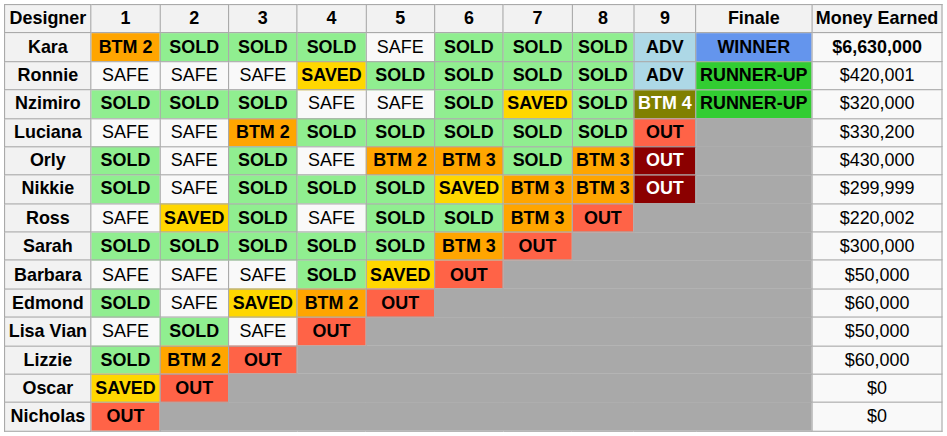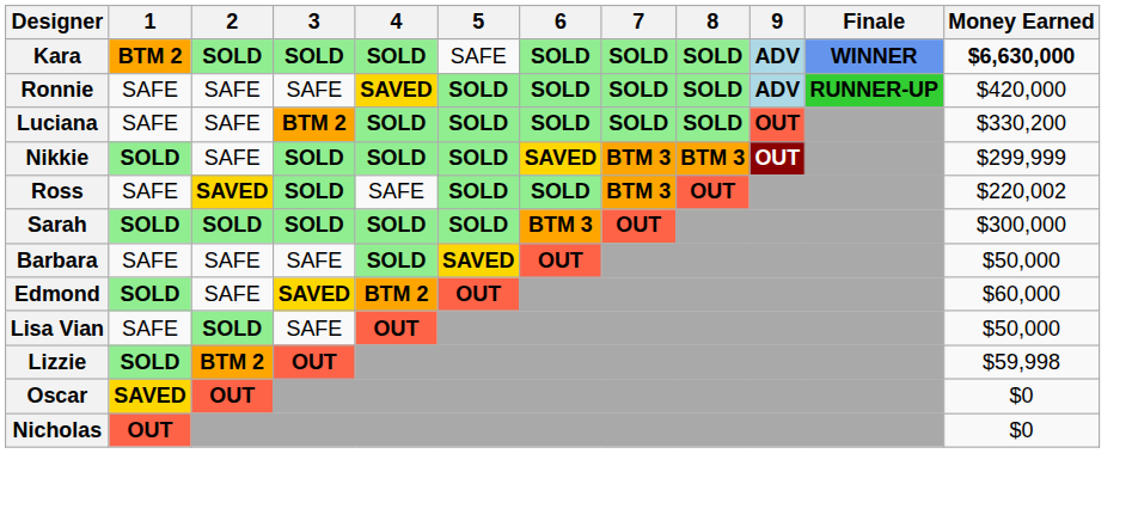 <table class="wikitable" style="text-align:center">
 <tr>
 <th>Designer</th>
 <th>1</th>
 <th>2</th>
 <th>3</th>
 <th>4</th>
 <th>5</th>
 <th>6</th>
 <th>7</th>
 <th>8</th>
 <th>9</th>
 <th>Finale</th>
 <th>Money Earned</th>
 </tr>
 <tr>
 <th>Kara</th>
 <td style="background:orange;"><strong>BTM 2</strong></td>
 <td style="background:lightgreen;"><strong>SOLD</strong></td>
 <td style="background:lightgreen;"><strong>SOLD</strong></td>
 <td style="background:lightgreen;"><strong>SOLD</strong></td>
 <td>SAFE</td>
 <td style="background:lightgreen;"><strong>SOLD</strong></td>
 <td style="background:lightgreen;"><strong>SOLD</strong></td>
 <td style="background:lightgreen;"><strong>SOLD</strong></td>
 <td style="background:lightblue;"><strong>ADV</strong></td>
 <td style="background:cornflowerblue;"><strong>WINNER</strong></td>
 <td><strong>$6,630,000</strong></td>
 </tr>
 <tr>
 <th>Ronnie</th>
 <td>SAFE</td>
 <td>SAFE</td>
 <td>SAFE</td>
 <td style="background:gold;"><strong>SAVED</strong></td>
 <td style="background:lightgreen;"><strong>SOLD</strong></td>
 <td style="background:lightgreen;"><strong>SOLD</strong></td>
 <td style="background:lightgreen;"><strong>SOLD</strong></td>
 <td style="background:lightgreen;"><strong>SOLD</strong></td>
 <td style="background:lightblue;"><strong>ADV</strong></td>
 <td style="background:limegreen;"><strong>RUNNER-UP</strong></td>
-<td>$420,001</td>
-</tr>
-<tr>
-<th>Nzimiro</th>
-<td style="background:lightgreen;"><strong>SOLD</strong></td>
-<td style="background:lightgreen;"><strong>SOLD</strong></td>
-<td style="background:lightgreen;"><strong>SOLD</strong></td>
-<td>SAFE</td>
-<td>SAFE</td>
-<td style="background:lightgreen;"><strong>SOLD</strong></td>
-<td style="background:gold;"><strong>SAVED</strong></td>
-<td style="background:lightgreen;"><strong>SOLD</strong></td>
-<td style="background:olive; color:white;"><strong>BTM 4</strong></td>
-<td style="background:limegreen;"><strong>RUNNER-UP</strong></td>
-<td>$320,000</td>
+<td>$420,000</td>
 </tr>
 <tr>
 <th>Luciana</th>
 <td>SAFE</td>
 <td>SAFE</td>
 <td style="background:orange;"><strong>BTM 2</strong></td>
 <td style="background:lightgreen;"><strong>SOLD</strong></td>
 <td style="background:lightgreen;"><strong>SOLD</strong></td>
 <td style="background:lightgreen;"><strong>SOLD</strong></td>
 <td style="background:lightgreen;"><strong>SOLD</strong></td>
 <td style="background:lightgreen;"><strong>SOLD</strong></td>
 <td style="background:tomato;"><strong>OUT</strong></td>
 <td style="background:darkgrey;"></td>
 <td>$330,200</td>
-</tr>
-<tr>
-<th>Orly</th>
-<td style="background:lightgreen;"><strong>SOLD</strong></td>
-<td>SAFE</td>
-<td style="background:lightgreen;"><strong>SOLD</strong></td>
-<td>SAFE</td>
-<td style="background:orange;"><strong>BTM 2</strong></td>
-<td style="background:orange;"><strong>BTM 3</strong></td>
-<td style="background:lightgreen;"><strong>SOLD</strong></td>
-<td style="background:orange;"><strong>BTM 3</strong></td>
-<td style="background:darkred; color:white;"><strong>OUT</strong></td>
-<td style="background:darkgrey;"></td>
-<td>$430,000</td>
 </tr>
 <tr>
 <th>Nikkie</th>
 <td style="background:lightgreen;"><strong>SOLD</strong></td>
 <td>SAFE</td>
 <td style="background:lightgreen;"><strong>SOLD</strong></td>
 <td style="background:lightgreen;"><strong>SOLD</strong></td>
 <td style="background:lightgreen;"><strong>SOLD</strong></td>
 <td style="background:gold;"><strong>SAVED</strong></td>
 <td style="background:orange;"><strong>BTM 3</strong></td>
 <td style="background:orange;"><strong>BTM 3</strong></td>
 <td style="background:darkred; color:white"><strong>OUT</strong></td>
 <td style="background:darkgrey;"></td>
 <td>$299,999</td>
 </tr>
 <tr>
 <th>Ross</th>
 <td>SAFE</td>
 <td style="background:gold;"><strong>SAVED</strong></td>
 <td style="background:lightgreen;"><strong>SOLD</strong></td>
 <td>SAFE</td>
 <td style="background:lightgreen;"><strong>SOLD</strong></td>
 <td style="background:lightgreen;"><strong>SOLD</strong></td>
 <td style="background:orange;"><strong>BTM 3</strong></td>
 <td style="background:tomato;"><strong>OUT</strong></td>
 <td colspan="2" style="background:darkgrey;"></td>
 <td>$220,002</td>
 </tr>
 <tr>
 <th>Sarah</th>
 <td style="background:lightgreen;"><strong>SOLD</strong></td>
 <td style="background:lightgreen;"><strong>SOLD</strong></td>
 <td style="background:lightgreen;"><strong>SOLD</strong></td>
 <td style="background:lightgreen;"><strong>SOLD</strong></td>
 <td style="background:lightgreen;"><strong>SOLD</strong></td>
 <td style="background:orange;"><strong>BTM 3</strong></td>
 <td style="background:tomato;"><strong>OUT</strong></td>
 <td colspan="3" style="background:darkgrey;"></td>
 <td>$300,000</td>
 </tr>
 <tr>
 <th>Barbara</th>
 <td>SAFE</td>
 <td>SAFE</td>
 <td>SAFE</td>
 <td style="background:lightgreen;"><strong>SOLD</strong></td>
 <td style="background:gold;"><strong>SAVED</strong></td>
 <td style="background:tomato;"><strong>OUT</strong></td>
 <td colspan="4" style="background:darkgrey;"></td>
 <td>$50,000</td>
 </tr>
 <tr>
 <th>Edmond</th>
 <td style="background:lightgreen;"><strong>SOLD</strong></td>
 <td>SAFE</td>
 <td style="background:gold;"><strong>SAVED</strong></td>
 <td style="background:orange;"><strong>BTM 2</strong></td>
 <td style="background:tomato;"><strong>OUT</strong></td>
 <td colspan="5" style="background:darkgrey;"></td>
 <td>$60,000</td>
 </tr>
 <tr>
 <th>Lisa Vian</th>
 <td>SAFE</td>
 <td style="background:lightgreen;"><strong>SOLD</strong></td>
 <td>SAFE</td>
 <td style="background:tomato;"><strong>OUT</strong></td>
 <td colspan="6" style="background:darkgrey;"></td>
 <td>$50,000</td>
 </tr>
 <tr>
 <th>Lizzie</th>
 <td style="background:lightgreen;"><strong>SOLD</strong></td>
 <td style="background:orange;"><strong>BTM 2</strong></td>
 <td style="background:tomato;"><strong>OUT</strong></td>
 <td colspan="7" style="background:darkgrey;"></td>
-<td>$60,000</td>
+<td>$59,998</td>
 </tr>
 <tr>
 <th>Oscar</th>
 <td style="background:gold;"><strong>SAVED</strong></td>
 <td style="background:tomato;"><strong>OUT</strong></td>
 <td colspan="8" style="background:darkgrey;"></td>
 <td>$0</td>
 </tr>
 <tr>
 <th>Nicholas</th>
 <td style="background:tomato;"><strong>OUT</strong></td>
 <td colspan="9" style="background:darkgrey;"></td>
 <td>$0</td>
 </tr>
 </table>
